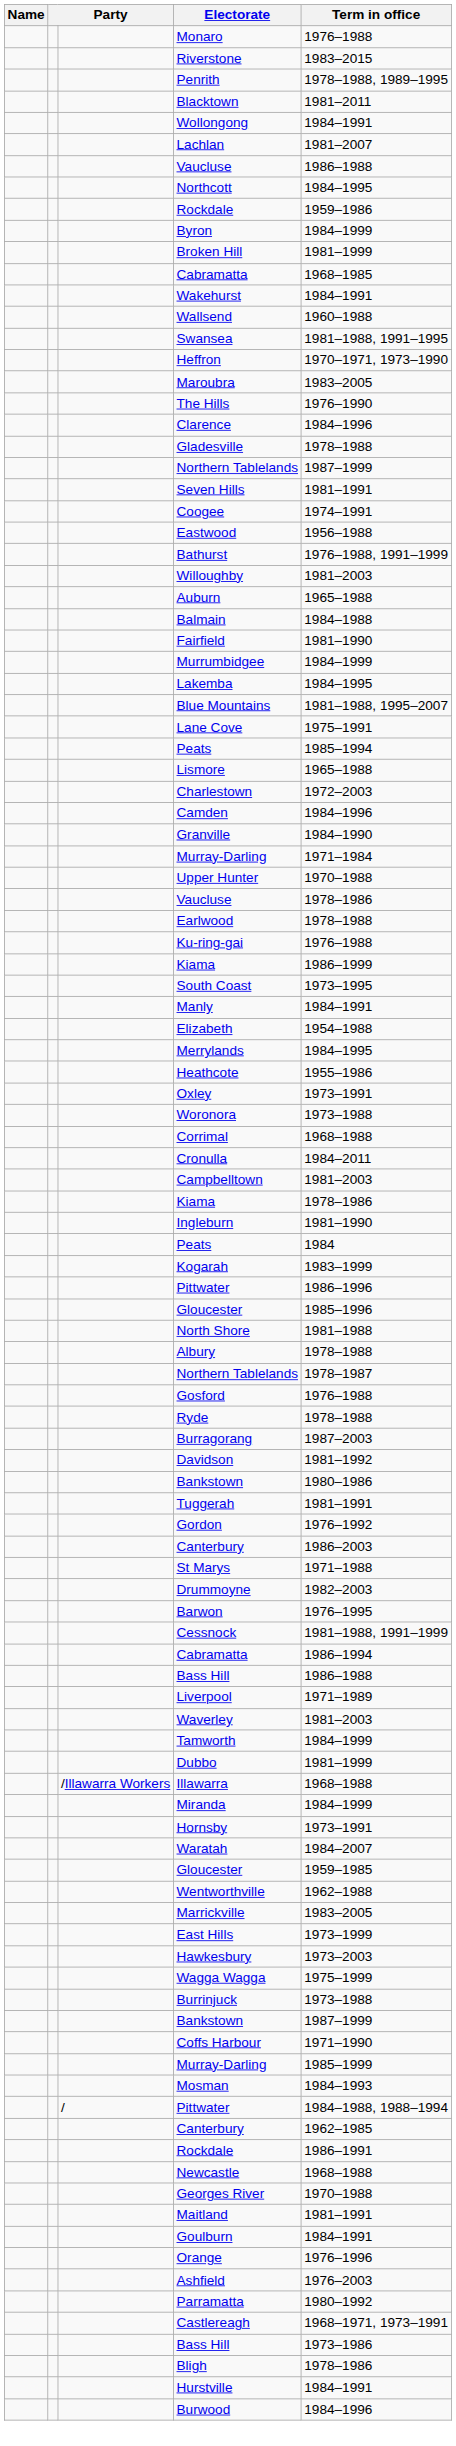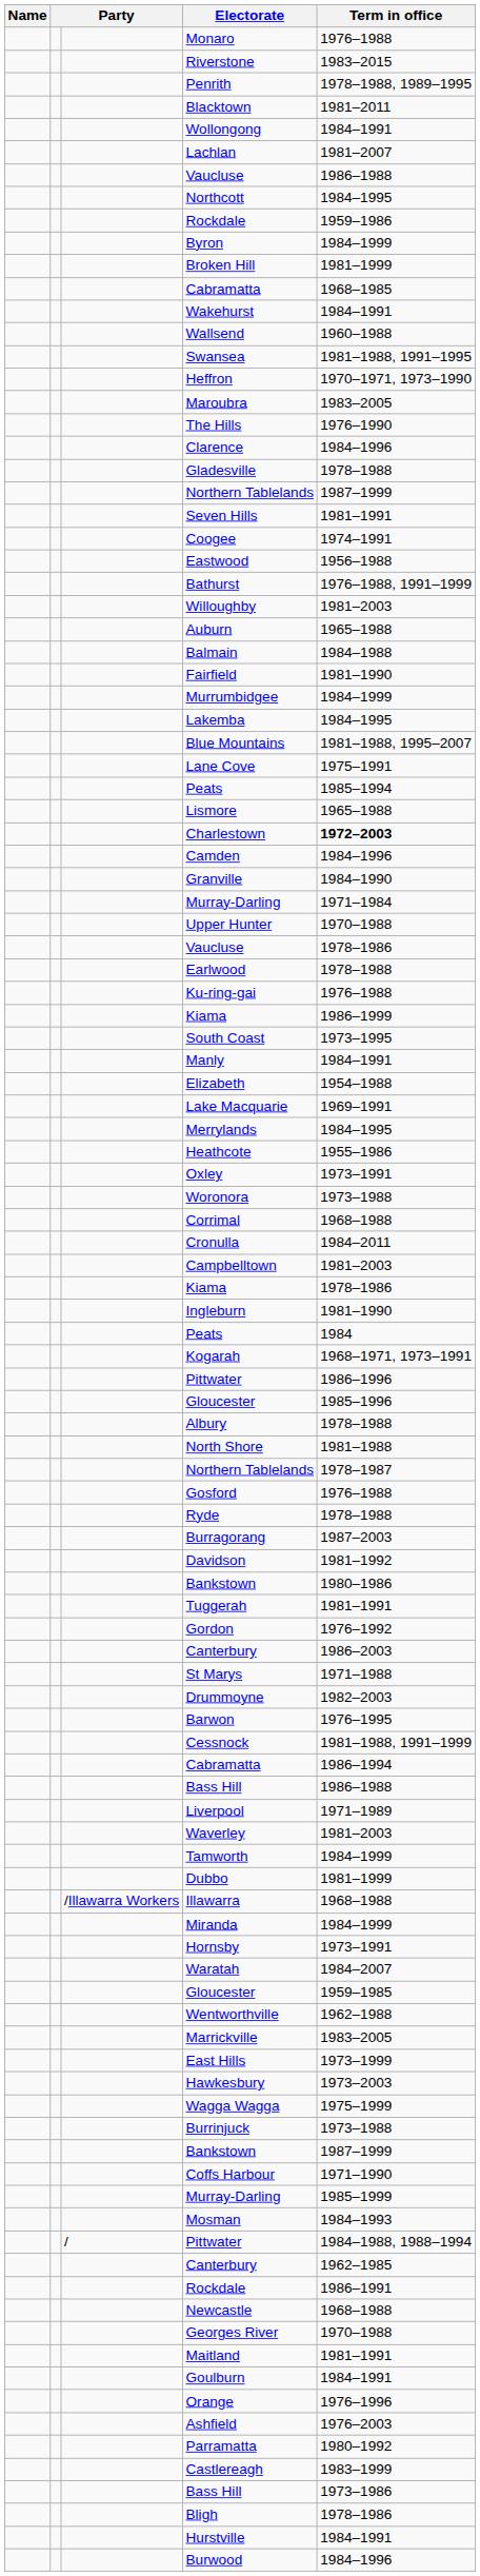 <table class="wikitable sortable">
 <tr>
 <th>Name</th>
 <th colspan=2>Party</th>
 <th><a href='#'>Electorate</a></th>
 <th>Term in office</th>
 </tr>
 <tr>
 <td></td>
 <td> </td>
 <td></td>
 <td><a href='#'>Monaro</a></td>
 <td>1976–1988</td>
 </tr>
 <tr>
 <td></td>
 <td> </td>
 <td></td>
 <td><a href='#'>Riverstone</a></td>
 <td>1983–2015</td>
 </tr>
 <tr>
 <td></td>
 <td> </td>
 <td></td>
 <td><a href='#'>Penrith</a></td>
 <td>1978–1988, 1989–1995</td>
 </tr>
 <tr>
 <td></td>
 <td> </td>
 <td></td>
 <td><a href='#'>Blacktown</a></td>
 <td>1981–2011</td>
 </tr>
 <tr>
 <td></td>
 <td> </td>
 <td></td>
 <td><a href='#'>Wollongong</a></td>
 <td>1984–1991</td>
 </tr>
 <tr>
 <td></td>
 <td> </td>
 <td></td>
 <td><a href='#'>Lachlan</a></td>
 <td>1981–2007</td>
 </tr>
 <tr>
 <td></td>
 <td> </td>
 <td></td>
 <td><a href='#'>Vaucluse</a></td>
 <td>1986–1988</td>
 </tr>
 <tr>
 <td></td>
 <td> </td>
 <td></td>
 <td><a href='#'>Northcott</a></td>
 <td>1984–1995</td>
 </tr>
 <tr>
 <td></td>
 <td> </td>
 <td></td>
 <td><a href='#'>Rockdale</a></td>
 <td>1959–1986</td>
 </tr>
 <tr>
 <td></td>
 <td> </td>
 <td></td>
 <td><a href='#'>Byron</a></td>
 <td>1984–1999</td>
 </tr>
 <tr>
 <td></td>
 <td> </td>
 <td></td>
 <td><a href='#'>Broken Hill</a></td>
 <td>1981–1999</td>
 </tr>
 <tr>
 <td></td>
 <td> </td>
 <td></td>
 <td><a href='#'>Cabramatta</a></td>
 <td>1968–1985</td>
 </tr>
 <tr>
 <td></td>
 <td> </td>
 <td></td>
 <td><a href='#'>Wakehurst</a></td>
 <td>1984–1991</td>
 </tr>
 <tr>
 <td></td>
 <td> </td>
 <td></td>
 <td><a href='#'>Wallsend</a></td>
 <td>1960–1988</td>
 </tr>
 <tr>
 <td></td>
 <td> </td>
 <td></td>
 <td><a href='#'>Swansea</a></td>
 <td>1981–1988, 1991–1995</td>
 </tr>
 <tr>
 <td></td>
 <td> </td>
 <td></td>
 <td><a href='#'>Heffron</a></td>
 <td>1970–1971, 1973–1990</td>
 </tr>
 <tr>
 <td></td>
 <td> </td>
 <td></td>
 <td><a href='#'>Maroubra</a></td>
 <td>1983–2005</td>
 </tr>
 <tr>
 <td></td>
 <td> </td>
 <td></td>
 <td><a href='#'>The Hills</a></td>
 <td>1976–1990</td>
 </tr>
 <tr>
 <td></td>
 <td> </td>
 <td></td>
 <td><a href='#'>Clarence</a></td>
 <td>1984–1996</td>
 </tr>
 <tr>
 <td></td>
 <td> </td>
 <td></td>
 <td><a href='#'>Gladesville</a></td>
 <td>1978–1988</td>
 </tr>
 <tr>
 <td></td>
 <td> </td>
 <td></td>
 <td><a href='#'>Northern Tablelands</a></td>
 <td>1987–1999</td>
 </tr>
 <tr>
 <td></td>
 <td> </td>
 <td></td>
 <td><a href='#'>Seven Hills</a></td>
 <td>1981–1991</td>
 </tr>
 <tr>
 <td></td>
 <td> </td>
 <td></td>
 <td><a href='#'>Coogee</a></td>
 <td>1974–1991</td>
 </tr>
 <tr>
 <td></td>
 <td> </td>
 <td></td>
 <td><a href='#'>Eastwood</a></td>
 <td>1956–1988</td>
 </tr>
 <tr>
 <td></td>
 <td> </td>
 <td></td>
 <td><a href='#'>Bathurst</a></td>
 <td>1976–1988, 1991–1999</td>
 </tr>
 <tr>
 <td></td>
 <td> </td>
 <td></td>
 <td><a href='#'>Willoughby</a></td>
 <td>1981–2003</td>
 </tr>
 <tr>
 <td></td>
 <td> </td>
 <td></td>
 <td><a href='#'>Auburn</a></td>
 <td>1965–1988</td>
 </tr>
 <tr>
 <td></td>
 <td> </td>
 <td></td>
 <td><a href='#'>Balmain</a></td>
 <td>1984–1988</td>
 </tr>
 <tr>
 <td></td>
 <td> </td>
 <td></td>
 <td><a href='#'>Fairfield</a></td>
 <td>1981–1990</td>
 </tr>
 <tr>
 <td></td>
 <td> </td>
 <td></td>
 <td><a href='#'>Murrumbidgee</a></td>
 <td>1984–1999</td>
 </tr>
 <tr>
 <td></td>
 <td> </td>
 <td></td>
 <td><a href='#'>Lakemba</a></td>
 <td>1984–1995</td>
 </tr>
 <tr>
 <td></td>
 <td> </td>
 <td></td>
 <td><a href='#'>Blue Mountains</a></td>
 <td>1981–1988, 1995–2007</td>
 </tr>
 <tr>
 <td></td>
 <td> </td>
 <td></td>
 <td><a href='#'>Lane Cove</a></td>
 <td>1975–1991</td>
 </tr>
 <tr>
 <td></td>
 <td> </td>
 <td></td>
 <td><a href='#'>Peats</a></td>
 <td>1985–1994</td>
 </tr>
 <tr>
 <td></td>
 <td> </td>
 <td></td>
 <td><a href='#'>Lismore</a></td>
 <td>1965–1988</td>
 </tr>
 <tr>
 <td></td>
 <td> </td>
 <td></td>
 <td><a href='#'>Charlestown</a></td>
-<td>1972–2003</td>
+<td><strong>1972–2003</strong></td>
 </tr>
 <tr>
 <td></td>
 <td> </td>
 <td></td>
 <td><a href='#'>Camden</a></td>
 <td>1984–1996</td>
 </tr>
 <tr>
 <td></td>
 <td> </td>
 <td></td>
 <td><a href='#'>Granville</a></td>
 <td>1984–1990</td>
 </tr>
 <tr>
 <td></td>
 <td> </td>
 <td></td>
 <td><a href='#'>Murray-Darling</a></td>
 <td>1971–1984</td>
 </tr>
 <tr>
 <td></td>
 <td> </td>
 <td></td>
 <td><a href='#'>Upper Hunter</a></td>
 <td>1970–1988</td>
 </tr>
 <tr>
 <td></td>
 <td> </td>
 <td></td>
 <td><a href='#'>Vaucluse</a></td>
 <td>1978–1986</td>
 </tr>
 <tr>
 <td></td>
 <td> </td>
 <td></td>
 <td><a href='#'>Earlwood</a></td>
 <td>1978–1988</td>
 </tr>
 <tr>
 <td></td>
 <td> </td>
 <td></td>
 <td><a href='#'>Ku-ring-gai</a></td>
 <td>1976–1988</td>
 </tr>
 <tr>
 <td></td>
 <td> </td>
 <td></td>
 <td><a href='#'>Kiama</a></td>
 <td>1986–1999</td>
 </tr>
 <tr>
 <td></td>
 <td> </td>
 <td></td>
 <td><a href='#'>South Coast</a></td>
 <td>1973–1995</td>
 </tr>
 <tr>
 <td></td>
 <td> </td>
 <td></td>
 <td><a href='#'>Manly</a></td>
 <td>1984–1991</td>
 </tr>
 <tr>
 <td></td>
 <td> </td>
 <td></td>
 <td><a href='#'>Elizabeth</a></td>
 <td>1954–1988</td>
 </tr>
 <tr>
 <td></td>
 <td> </td>
 <td></td>
+<td><a href='#'>Lake Macquarie</a></td>
+<td>1969–1991</td>
+</tr>
+<tr>
+<td></td>
+<td> </td>
+<td></td>
 <td><a href='#'>Merrylands</a></td>
 <td>1984–1995</td>
 </tr>
 <tr>
 <td></td>
 <td> </td>
 <td></td>
 <td><a href='#'>Heathcote</a></td>
 <td>1955–1986</td>
 </tr>
 <tr>
 <td></td>
 <td> </td>
 <td></td>
 <td><a href='#'>Oxley</a></td>
 <td>1973–1991</td>
 </tr>
 <tr>
 <td></td>
 <td> </td>
 <td></td>
 <td><a href='#'>Woronora</a></td>
 <td>1973–1988</td>
 </tr>
 <tr>
 <td></td>
 <td> </td>
 <td></td>
 <td><a href='#'>Corrimal</a></td>
 <td>1968–1988</td>
 </tr>
 <tr>
 <td></td>
 <td> </td>
 <td></td>
 <td><a href='#'>Cronulla</a></td>
 <td>1984–2011</td>
 </tr>
 <tr>
 <td></td>
 <td> </td>
 <td></td>
 <td><a href='#'>Campbelltown</a></td>
 <td>1981–2003</td>
 </tr>
 <tr>
 <td></td>
 <td> </td>
 <td></td>
 <td><a href='#'>Kiama</a></td>
 <td>1978–1986</td>
 </tr>
 <tr>
 <td></td>
 <td> </td>
 <td></td>
 <td><a href='#'>Ingleburn</a></td>
 <td>1981–1990</td>
 </tr>
 <tr>
 <td></td>
 <td> </td>
 <td></td>
 <td><a href='#'>Peats</a></td>
 <td>1984</td>
 </tr>
 <tr>
 <td></td>
 <td> </td>
 <td></td>
 <td><a href='#'>Kogarah</a></td>
-<td>1983–1999</td>
+<td>1968–1971, 1973–1991</td>
 </tr>
 <tr>
 <td></td>
 <td> </td>
 <td></td>
 <td><a href='#'>Pittwater</a></td>
 <td>1986–1996</td>
 </tr>
 <tr>
 <td></td>
 <td> </td>
 <td></td>
 <td><a href='#'>Gloucester</a></td>
 <td>1985–1996</td>
 </tr>
 <tr>
 <td></td>
 <td> </td>
 <td></td>
-<td><a href='#'>North Shore</a></td>
-<td>1981–1988</td>
+<td><a href='#'>Albury</a></td>
+<td>1978–1988</td>
 </tr>
 <tr>
 <td></td>
 <td> </td>
 <td></td>
-<td><a href='#'>Albury</a></td>
-<td>1978–1988</td>
+<td><a href='#'>North Shore</a></td>
+<td>1981–1988</td>
 </tr>
 <tr>
 <td></td>
 <td> </td>
 <td></td>
 <td><a href='#'>Northern Tablelands</a></td>
 <td>1978–1987</td>
 </tr>
 <tr>
 <td></td>
 <td> </td>
 <td></td>
 <td><a href='#'>Gosford</a></td>
 <td>1976–1988</td>
 </tr>
 <tr>
 <td></td>
 <td> </td>
 <td></td>
 <td><a href='#'>Ryde</a></td>
 <td>1978–1988</td>
 </tr>
 <tr>
 <td></td>
 <td> </td>
 <td></td>
 <td><a href='#'>Burragorang</a></td>
 <td>1987–2003</td>
 </tr>
 <tr>
 <td></td>
 <td> </td>
 <td></td>
 <td><a href='#'>Davidson</a></td>
 <td>1981–1992</td>
 </tr>
 <tr>
 <td></td>
 <td> </td>
 <td></td>
 <td><a href='#'>Bankstown</a></td>
 <td>1980–1986</td>
 </tr>
 <tr>
 <td></td>
 <td> </td>
 <td></td>
 <td><a href='#'>Tuggerah</a></td>
 <td>1981–1991</td>
 </tr>
 <tr>
 <td></td>
 <td> </td>
 <td></td>
 <td><a href='#'>Gordon</a></td>
 <td>1976–1992</td>
 </tr>
 <tr>
 <td></td>
 <td> </td>
 <td></td>
 <td><a href='#'>Canterbury</a></td>
 <td>1986–2003</td>
 </tr>
 <tr>
 <td></td>
 <td> </td>
 <td></td>
 <td><a href='#'>St Marys</a></td>
 <td>1971–1988</td>
 </tr>
 <tr>
 <td></td>
 <td> </td>
 <td></td>
 <td><a href='#'>Drummoyne</a></td>
 <td>1982–2003</td>
 </tr>
 <tr>
 <td></td>
 <td> </td>
 <td></td>
 <td><a href='#'>Barwon</a></td>
 <td>1976–1995</td>
 </tr>
 <tr>
 <td></td>
 <td> </td>
 <td></td>
 <td><a href='#'>Cessnock</a></td>
 <td>1981–1988, 1991–1999</td>
 </tr>
 <tr>
 <td></td>
 <td> </td>
 <td></td>
 <td><a href='#'>Cabramatta</a></td>
 <td>1986–1994</td>
 </tr>
 <tr>
 <td></td>
 <td> </td>
 <td></td>
 <td><a href='#'>Bass Hill</a></td>
 <td>1986–1988</td>
 </tr>
 <tr>
 <td></td>
 <td> </td>
 <td></td>
 <td><a href='#'>Liverpool</a></td>
 <td>1971–1989</td>
 </tr>
 <tr>
 <td></td>
 <td> </td>
 <td></td>
 <td><a href='#'>Waverley</a></td>
 <td>1981–2003</td>
 </tr>
 <tr>
 <td></td>
 <td> </td>
 <td></td>
 <td><a href='#'>Tamworth</a></td>
 <td>1984–1999</td>
 </tr>
 <tr>
 <td></td>
 <td> </td>
 <td></td>
 <td><a href='#'>Dubbo</a></td>
 <td>1981–1999</td>
 </tr>
 <tr>
 <td></td>
 <td> </td>
 <td>/<a href='#'>Illawarra Workers</a></td>
 <td><a href='#'>Illawarra</a></td>
 <td>1968–1988</td>
 </tr>
 <tr>
 <td></td>
 <td> </td>
 <td></td>
 <td><a href='#'>Miranda</a></td>
 <td>1984–1999</td>
 </tr>
 <tr>
 <td></td>
 <td> </td>
 <td></td>
 <td><a href='#'>Hornsby</a></td>
 <td>1973–1991</td>
 </tr>
 <tr>
 <td></td>
 <td> </td>
 <td></td>
 <td><a href='#'>Waratah</a></td>
 <td>1984–2007</td>
 </tr>
 <tr>
 <td></td>
 <td> </td>
 <td></td>
 <td><a href='#'>Gloucester</a></td>
 <td>1959–1985</td>
 </tr>
 <tr>
 <td></td>
 <td> </td>
 <td></td>
 <td><a href='#'>Wentworthville</a></td>
 <td>1962–1988</td>
 </tr>
 <tr>
 <td></td>
 <td> </td>
 <td></td>
 <td><a href='#'>Marrickville</a></td>
 <td>1983–2005</td>
 </tr>
 <tr>
 <td></td>
 <td> </td>
 <td></td>
 <td><a href='#'>East Hills</a></td>
 <td>1973–1999</td>
 </tr>
 <tr>
 <td></td>
 <td> </td>
 <td></td>
 <td><a href='#'>Hawkesbury</a></td>
 <td>1973–2003</td>
 </tr>
 <tr>
 <td></td>
 <td> </td>
 <td></td>
 <td><a href='#'>Wagga Wagga</a></td>
 <td>1975–1999</td>
 </tr>
 <tr>
 <td></td>
 <td> </td>
 <td></td>
 <td><a href='#'>Burrinjuck</a></td>
 <td>1973–1988</td>
 </tr>
 <tr>
 <td></td>
 <td> </td>
 <td></td>
 <td><a href='#'>Bankstown</a></td>
 <td>1987–1999</td>
 </tr>
 <tr>
 <td></td>
 <td> </td>
 <td></td>
 <td><a href='#'>Coffs Harbour</a></td>
 <td>1971–1990</td>
 </tr>
 <tr>
 <td></td>
 <td> </td>
 <td></td>
 <td><a href='#'>Murray-Darling</a></td>
 <td>1985–1999</td>
 </tr>
 <tr>
 <td></td>
 <td> </td>
 <td></td>
 <td><a href='#'>Mosman</a></td>
 <td>1984–1993</td>
 </tr>
 <tr>
 <td></td>
 <td> </td>
 <td>/</td>
 <td><a href='#'>Pittwater</a></td>
 <td>1984–1988, 1988–1994</td>
 </tr>
 <tr>
 <td></td>
 <td> </td>
 <td></td>
 <td><a href='#'>Canterbury</a></td>
 <td>1962–1985</td>
 </tr>
 <tr>
 <td></td>
 <td> </td>
 <td></td>
 <td><a href='#'>Rockdale</a></td>
 <td>1986–1991</td>
 </tr>
 <tr>
 <td></td>
 <td> </td>
 <td></td>
 <td><a href='#'>Newcastle</a></td>
 <td>1968–1988</td>
 </tr>
 <tr>
 <td></td>
 <td> </td>
 <td></td>
 <td><a href='#'>Georges River</a></td>
 <td>1970–1988</td>
 </tr>
 <tr>
 <td></td>
 <td> </td>
 <td></td>
 <td><a href='#'>Maitland</a></td>
 <td>1981–1991</td>
 </tr>
 <tr>
 <td></td>
 <td> </td>
 <td></td>
 <td><a href='#'>Goulburn</a></td>
 <td>1984–1991</td>
 </tr>
 <tr>
 <td></td>
 <td> </td>
 <td></td>
 <td><a href='#'>Orange</a></td>
 <td>1976–1996</td>
 </tr>
 <tr>
 <td></td>
 <td> </td>
 <td></td>
 <td><a href='#'>Ashfield</a></td>
 <td>1976–2003</td>
 </tr>
 <tr>
 <td></td>
 <td> </td>
 <td></td>
 <td><a href='#'>Parramatta</a></td>
 <td>1980–1992</td>
 </tr>
 <tr>
 <td></td>
 <td> </td>
 <td></td>
 <td><a href='#'>Castlereagh</a></td>
-<td>1968–1971, 1973–1991</td>
+<td>1983–1999</td>
 </tr>
 <tr>
 <td></td>
 <td> </td>
 <td></td>
 <td><a href='#'>Bass Hill</a></td>
 <td>1973–1986</td>
 </tr>
 <tr>
 <td></td>
 <td> </td>
 <td></td>
 <td><a href='#'>Bligh</a></td>
 <td>1978–1986</td>
 </tr>
 <tr>
 <td></td>
 <td> </td>
 <td></td>
 <td><a href='#'>Hurstville</a></td>
 <td>1984–1991</td>
 </tr>
 <tr>
 <td></td>
 <td> </td>
 <td></td>
 <td><a href='#'>Burwood</a></td>
 <td>1984–1996</td>
 </tr>
 </table>
